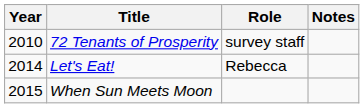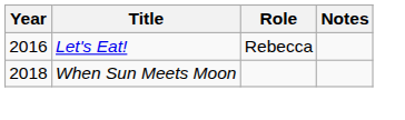 <table class="wikitable" style="font-size: 90%;">
 <tr>
 <th>Year</th>
 <th>Title</th>
 <th>Role</th>
 <th>Notes</th>
 </tr>
 <tr>
-<td>2010</td>
-<td><em><a href='#'>72 Tenants of Prosperity</a></em></td>
-<td>survey staff</td>
-<td></td>
-</tr>
-<tr>
-<td>2014</td>
+<td>2016</td>
 <td><em><a href='#'>Let's Eat!</a></em></td>
 <td>Rebecca</td>
 <td></td>
 </tr>
 <tr>
-<td>2015</td>
+<td>2018</td>
 <td><em>When Sun Meets Moon</em></td>
 <td></td>
 <td></td>
 </tr>
 </table>
